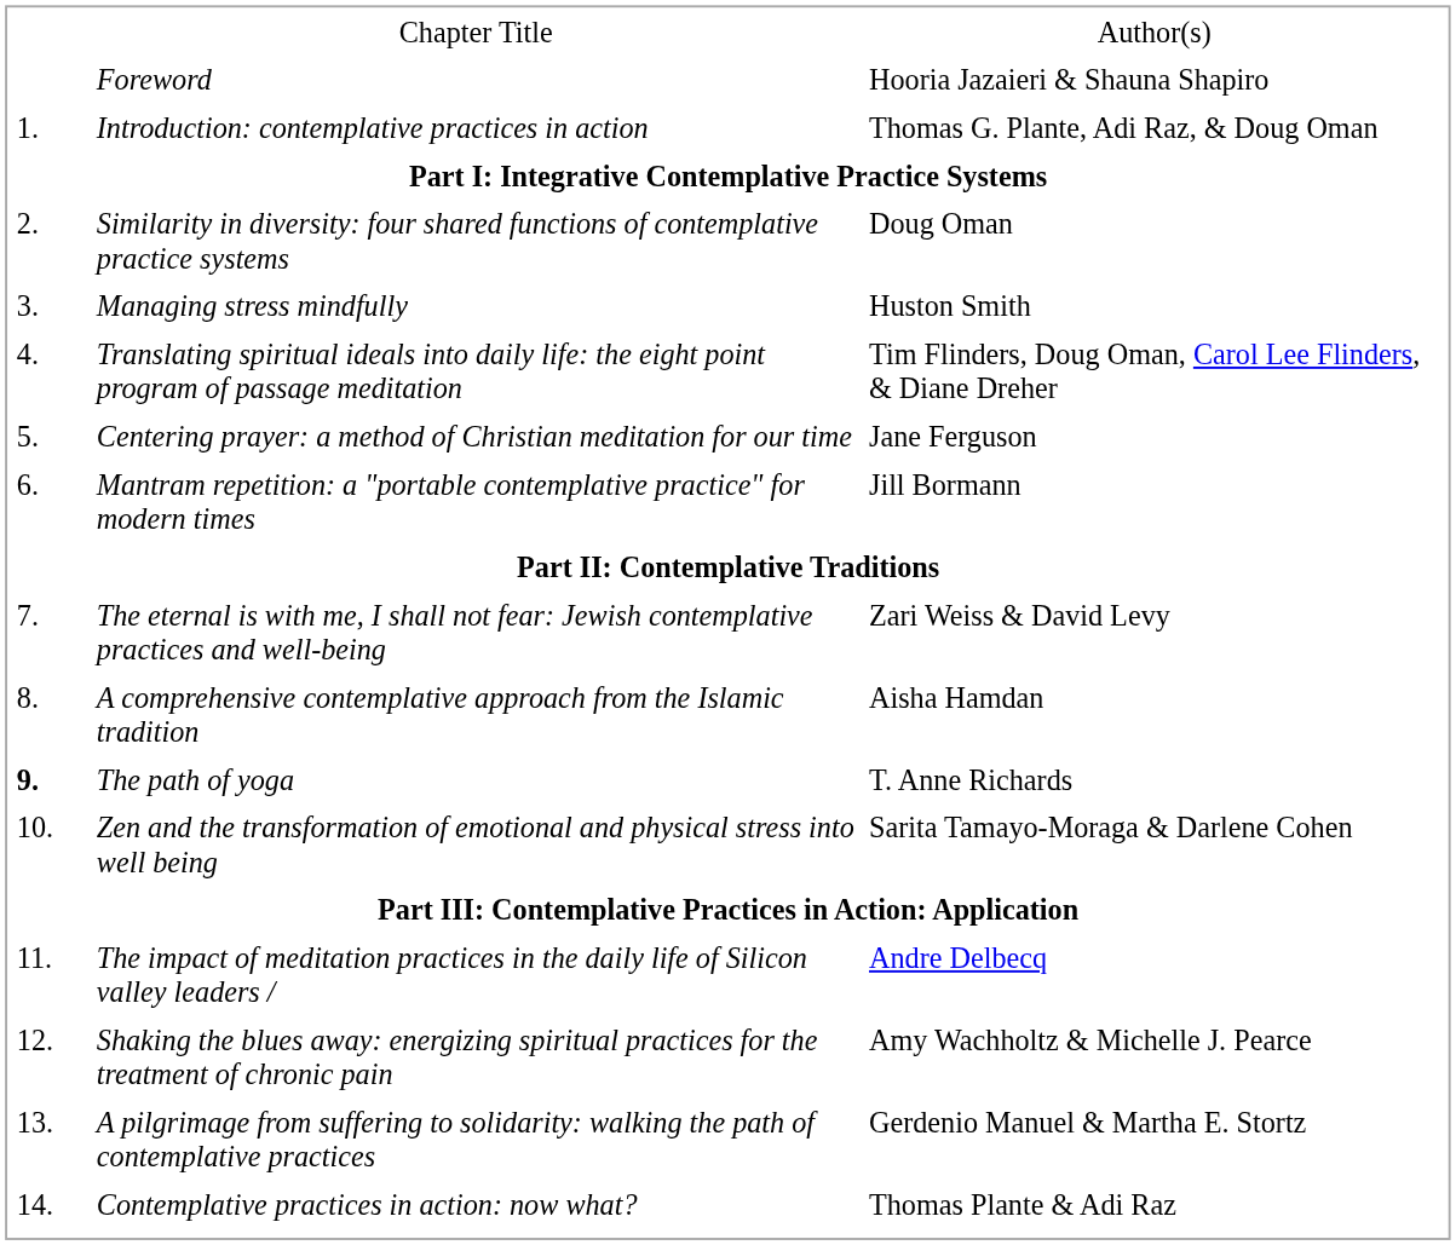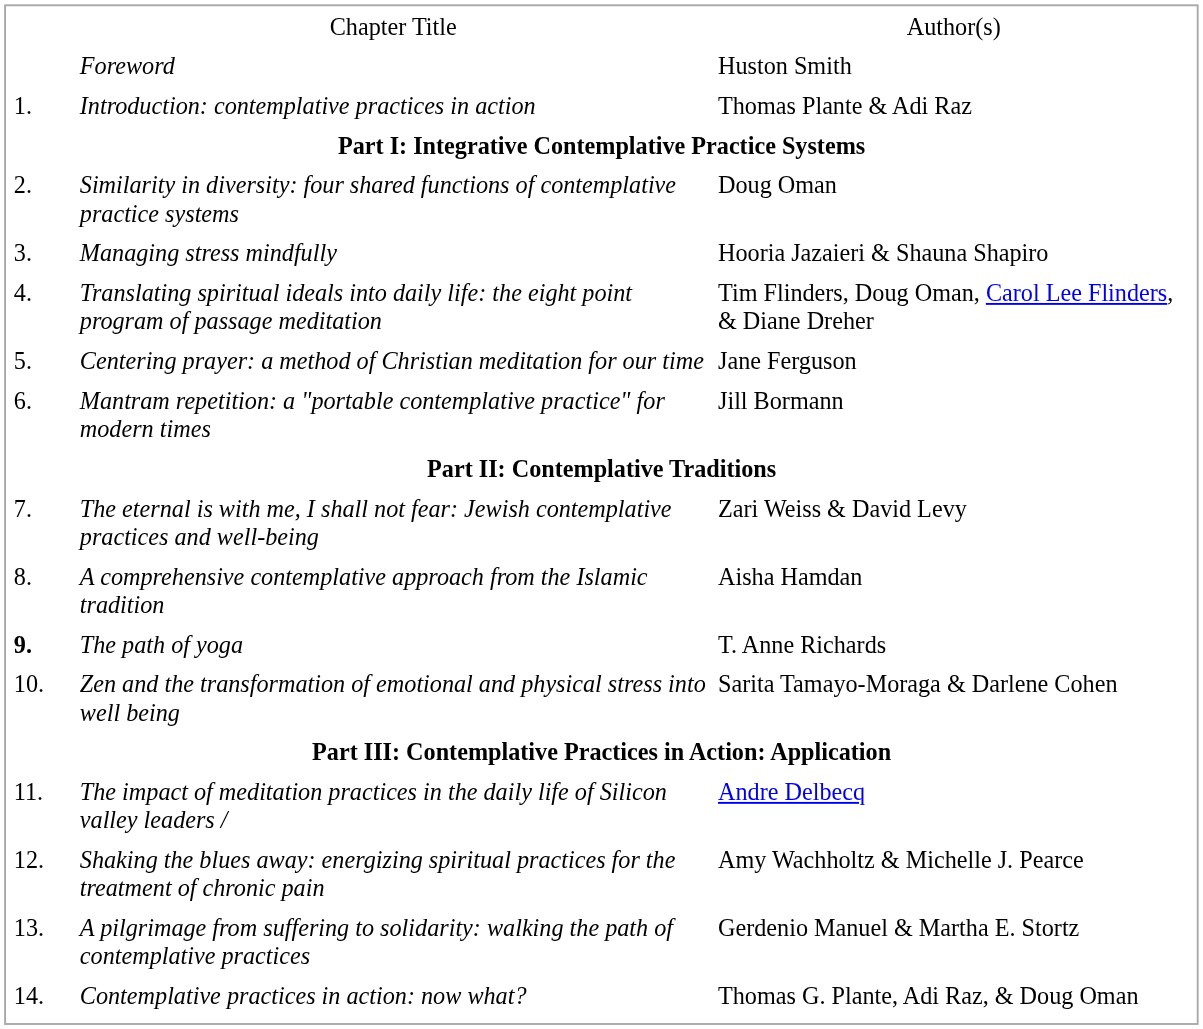 <table width=50%; style="float: right; border: 1px solid darkgray; margin: .46em; font-size: 80%;" border="0" cellpadding="2" cellspacing="2">
 <tr valign="top">
 <td width="10"></td>
 <td width="200" align="center">Chapter Title</td>
 <td width="150" align="center">Author(s)</td>
 </tr>
 <tr valign="top">
 <td></td>
 <td><em>Foreword</em></td>
-<td>Hooria Jazaieri & Shauna Shapiro</td>
+<td>Huston Smith</td>
 </tr>
 <tr valign="top">
 <td>1.</td>
 <td><em>Introduction: contemplative practices in action</em></td>
-<td>Thomas G. Plante, Adi Raz, & Doug Oman</td>
+<td>Thomas Plante & Adi Raz</td>
 </tr>
 <tr valign="top">
 <td colspan="3" align="center"><strong>Part I: Integrative Contemplative Practice Systems</strong></td>
 </tr>
 <tr valign="top">
 <td>2.</td>
 <td><em>Similarity in diversity: four shared functions of contemplative practice systems</em></td>
 <td>Doug Oman</td>
 </tr>
 <tr valign="top">
 <td>3.</td>
 <td><em>Managing stress mindfully</em></td>
-<td>Huston Smith</td>
+<td>Hooria Jazaieri & Shauna Shapiro</td>
 </tr>
 <tr valign="top">
 <td>4.</td>
 <td><em>Translating spiritual ideals into daily life: the eight point program of passage meditation</em></td>
 <td>Tim Flinders, Doug Oman, <a href='#'>Carol Lee Flinders</a>, & Diane Dreher</td>
 </tr>
 <tr valign="top">
 <td>5.</td>
 <td><em>Centering prayer: a method of Christian meditation for our time</em></td>
 <td>Jane Ferguson</td>
 </tr>
 <tr valign="top">
 <td>6.</td>
 <td><em>Mantram repetition: a "portable contemplative practice" for modern times</em></td>
 <td>Jill Bormann</td>
 </tr>
 <tr valign="top">
 <td colspan="3" align="center"><strong>Part II: Contemplative Traditions</strong></td>
 </tr>
 <tr valign="top">
 <td>7.</td>
 <td><em>The eternal is with me, I shall not fear: Jewish contemplative practices and well-being</em></td>
 <td>Zari Weiss & David Levy</td>
 </tr>
 <tr valign="top">
 <td>8.</td>
 <td><em>A comprehensive contemplative approach from the Islamic tradition</em></td>
 <td>Aisha Hamdan</td>
 </tr>
 <tr valign="top">
 <td><strong>9.</strong></td>
 <td><em>The path of yoga</em></td>
 <td>T. Anne Richards</td>
 </tr>
 <tr valign="top">
 <td>10.</td>
 <td><em>Zen and the transformation of emotional and physical stress into well being</em></td>
 <td>Sarita Tamayo-Moraga & Darlene Cohen</td>
 </tr>
 <tr valign="top">
 <td colspan="3" align="center"><strong>Part III: Contemplative Practices in Action: Application</strong></td>
 </tr>
 <tr valign="top">
 <td>11.</td>
 <td><em>The impact of meditation practices in the daily life of Silicon valley leaders / </em></td>
 <td><a href='#'>Andre Delbecq</a></td>
 </tr>
 <tr valign="top">
 <td>12.</td>
 <td><em>Shaking the blues away: energizing spiritual practices for the treatment of chronic pain</em></td>
 <td>Amy Wachholtz & Michelle J. Pearce</td>
 </tr>
 <tr valign="top">
 <td>13.</td>
 <td><em>A pilgrimage from suffering to solidarity: walking the path of contemplative practices</em></td>
 <td>Gerdenio Manuel & Martha E. Stortz</td>
 </tr>
 <tr valign="top">
 <td>14.</td>
 <td><em>Contemplative practices in action: now what?</em></td>
-<td>Thomas Plante & Adi Raz</td>
+<td>Thomas G. Plante, Adi Raz, & Doug Oman</td>
 </tr>
 <tr valign="top">
 </tr>
 </table>
